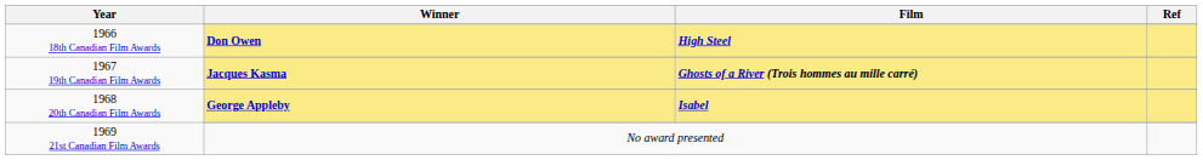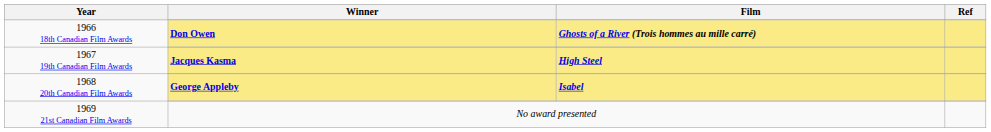 <table class="wikitable" style="width:100%;">
 <tr style="background:#bebebe;">
 <th style="width:8%;">Year</th>
 <th style="width:19%;">Winner</th>
 <th style="width:19%;">Film</th>
 <th style="width:2%;">Ref</th>
 </tr>
 <tr>
 <td rowspan=2 align="center">1966 <br> <small><a href='#'>18th Canadian Film Awards</a></small></td>
 </tr>
 <tr style="background:#FAEB86;">
 <td><strong><a href='#'>Don Owen</a></strong></td>
-<td><strong><em><a href='#'>High Steel</a></em></strong></td>
+<td><strong><em><a href='#'>Ghosts of a River</a> (Trois hommes au mille carré)</em></strong></td>
 <td></td>
 </tr>
 <tr>
 <td rowspan=2 align="center">1967 <br> <small><a href='#'>19th Canadian Film Awards</a></small></td>
 </tr>
 <tr style="background:#FAEB86;">
 <td><strong><a href='#'>Jacques Kasma</a></strong></td>
-<td><strong><em><a href='#'>Ghosts of a River</a> (Trois hommes au mille carré)</em></strong></td>
+<td><strong><em><a href='#'>High Steel</a></em></strong></td>
 <td></td>
 </tr>
 <tr>
 <td rowspan=2 align="center">1968 <br> <small><a href='#'>20th Canadian Film Awards</a></small></td>
 </tr>
 <tr style="background:#FAEB86;">
 <td><strong><a href='#'>George Appleby</a></strong></td>
 <td><strong><em><a href='#'>Isabel</a></em></strong></td>
 <td></td>
 </tr>
 <tr>
 <td rowspan=2 align="center">1969 <br> <small><a href='#'>21st Canadian Film Awards</a></small></td>
 </tr>
 <tr>
 <td colspan=2 align=center><em>No award presented</em></td>
 <td></td>
 </tr>
 </table>
